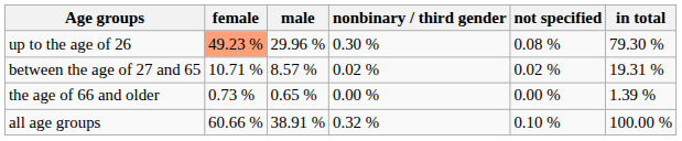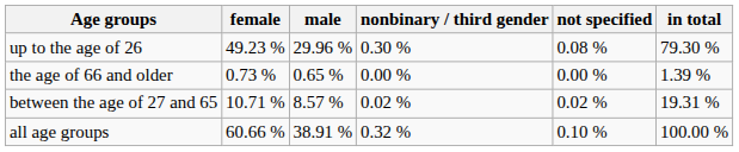 <table class="wikitable">
 <tr>
 <th>Age groups</th>
 <th>female</th>
 <th>male</th>
 <th>nonbinary / third gender</th>
 <th>not specified</th>
 <th>in total</th>
 </tr>
 <tr>
 <td>up to the age of 26</td>
-<td style="background: lightsalmon;">49.23 %</td>
+<td>49.23 %</td>
 <td>29.96 %</td>
 <td>0.30 %</td>
 <td>0.08 %</td>
 <td>79.30 %</td>
+</tr>
+<tr>
+<td>the age of 66 and older</td>
+<td>0.73 %</td>
+<td>0.65 %</td>
+<td>0.00 %</td>
+<td>0.00 %</td>
+<td>1.39 %</td>
 </tr>
 <tr>
 <td>between the age of 27 and 65</td>
 <td>10.71 %</td>
 <td>8.57 %</td>
 <td>0.02 %</td>
 <td>0.02 %</td>
 <td>19.31 %</td>
 </tr>
 <tr>
-<td>the age of 66 and older</td>
-<td>0.73 %</td>
-<td>0.65 %</td>
-<td>0.00 %</td>
-<td>0.00 %</td>
-<td>1.39 %</td>
-</tr>
-<tr>
 <td>all age groups</td>
 <td>60.66 %</td>
 <td>38.91 %</td>
 <td>0.32 %</td>
 <td>0.10 %</td>
 <td>100.00 %</td>
 </tr>
 </table>
